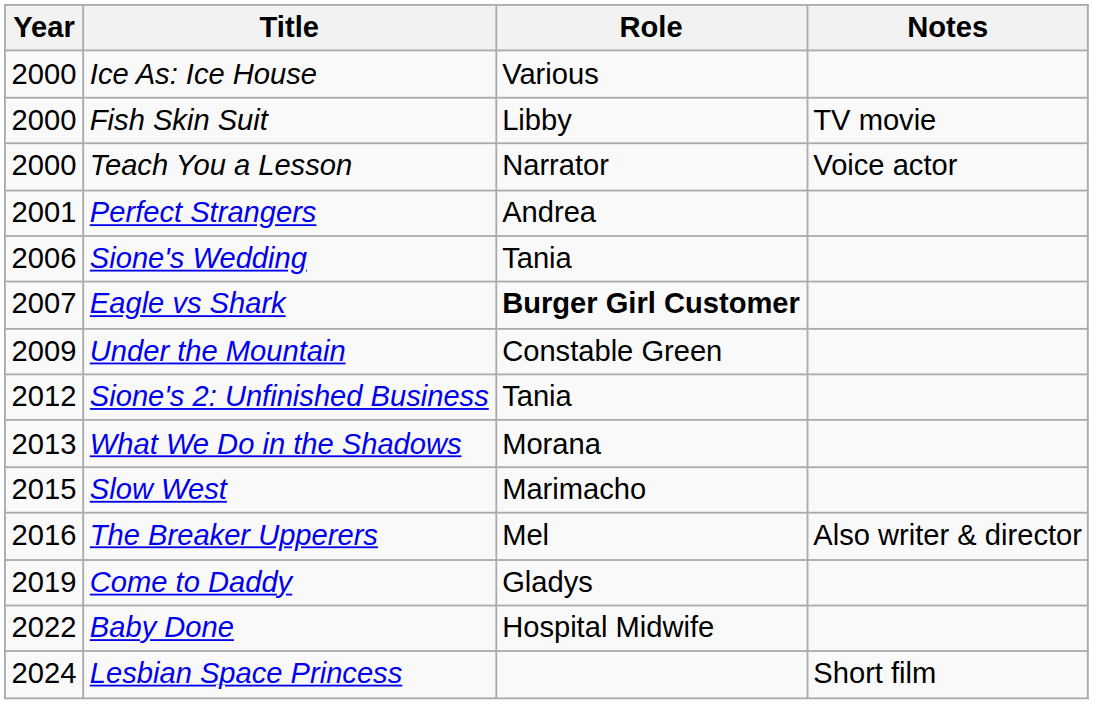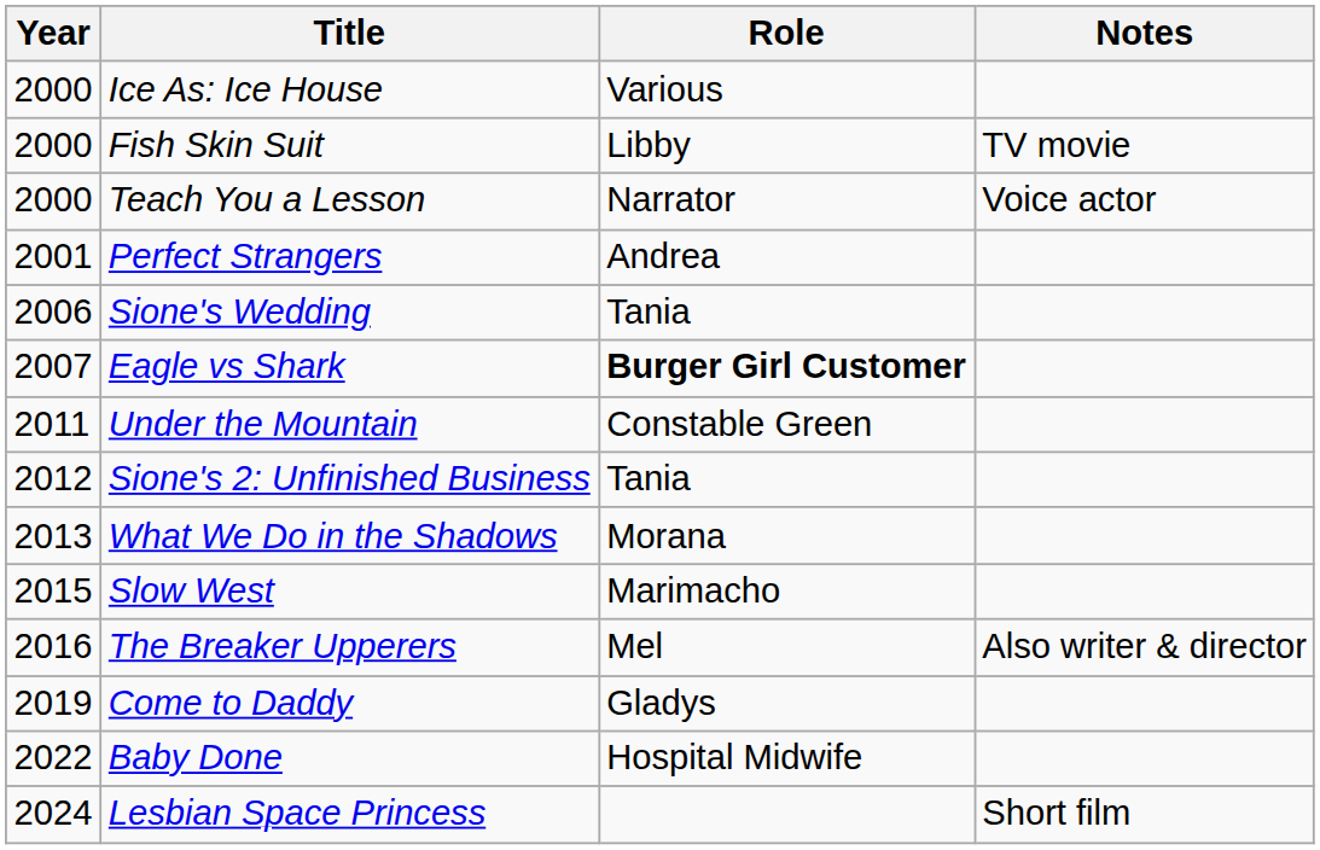 <table class="wikitable sortable">
 <tr>
 <th>Year</th>
 <th>Title</th>
 <th>Role</th>
 <th class="unsortable">Notes</th>
 </tr>
 <tr>
 <td>2000</td>
 <td><em>Ice As: Ice House</em></td>
 <td>Various</td>
 <td></td>
 </tr>
 <tr>
 <td>2000</td>
 <td><em>Fish Skin Suit</em></td>
 <td>Libby</td>
 <td>TV movie</td>
 </tr>
 <tr>
 <td>2000</td>
 <td><em>Teach You a Lesson</em></td>
 <td>Narrator</td>
 <td>Voice actor</td>
 </tr>
 <tr>
 <td>2001</td>
 <td><em><a href='#'>Perfect Strangers</a></em></td>
 <td>Andrea</td>
 <td></td>
 </tr>
 <tr>
 <td>2006</td>
 <td><em><a href='#'>Sione's Wedding</a></em></td>
 <td>Tania</td>
 <td></td>
 </tr>
 <tr>
 <td>2007</td>
 <td><em><a href='#'>Eagle vs Shark</a></em></td>
 <td><strong>Burger Girl Customer</strong></td>
 <td></td>
 </tr>
 <tr>
-<td>2009</td>
+<td>2011</td>
 <td><em><a href='#'>Under the Mountain</a></em></td>
 <td>Constable Green</td>
 <td></td>
 </tr>
 <tr>
 <td>2012</td>
 <td><em><a href='#'>Sione's 2: Unfinished Business</a></em></td>
 <td>Tania</td>
 <td></td>
 </tr>
 <tr>
 <td>2013</td>
 <td><em><a href='#'>What We Do in the Shadows</a></em></td>
 <td>Morana</td>
 <td></td>
 </tr>
 <tr>
 <td>2015</td>
 <td><em><a href='#'>Slow West</a></em></td>
 <td>Marimacho</td>
 <td></td>
 </tr>
 <tr>
 <td>2016</td>
 <td><em><a href='#'>The Breaker Upperers</a></em></td>
 <td>Mel</td>
 <td>Also writer & director</td>
 </tr>
 <tr>
 <td>2019</td>
 <td><em><a href='#'>Come to Daddy</a></em></td>
 <td>Gladys</td>
 <td></td>
 </tr>
 <tr>
 <td>2022</td>
 <td><em><a href='#'>Baby Done</a></em></td>
 <td>Hospital Midwife</td>
 <td></td>
 </tr>
 <tr>
 <td>2024</td>
 <td><em><a href='#'>Lesbian Space Princess</a></em></td>
 <td></td>
 <td>Short film</td>
 </tr>
 </table>
